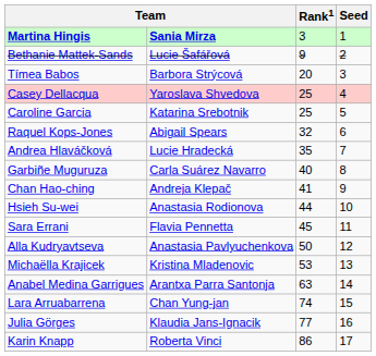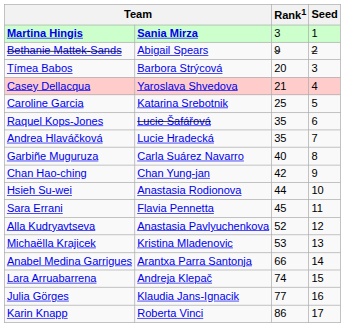 <table class="wikitable">
 <tr>
 <th width="325" colspan=2>Team</th>
 <th>Rank<sup>1</sup></th>
 <th>Seed</th>
 </tr>
 <tr style="background:#cfc;">
 <td><strong> <a href='#'>Martina Hingis</a> </strong></td>
 <td><strong> <a href='#'>Sania Mirza</a> </strong></td>
 <td>3</td>
 <td>1</td>
 </tr>
 <tr>
 <td><s> <a href='#'>Bethanie Mattek-Sands</a> </s></td>
-<td><s> <a href='#'>Lucie Šafářová</a> </s></td>
+<td> <a href='#'>Abigail Spears</a></td>
 <td><s>9 </s></td>
 <td><s>2 </s></td>
 </tr>
 <tr>
 <td> <a href='#'>Tímea Babos</a></td>
 <td> <a href='#'>Barbora Strýcová</a></td>
 <td>20</td>
 <td>3</td>
 </tr>
 <tr style="background:#fcc;">
 <td> <a href='#'>Casey Dellacqua</a></td>
 <td> <a href='#'>Yaroslava Shvedova</a></td>
-<td>25</td>
+<td>21</td>
 <td>4</td>
 </tr>
 <tr>
 <td> <a href='#'>Caroline Garcia</a></td>
 <td> <a href='#'>Katarina Srebotnik</a></td>
 <td>25</td>
 <td>5</td>
 </tr>
 <tr>
 <td> <a href='#'>Raquel Kops-Jones</a></td>
-<td> <a href='#'>Abigail Spears</a></td>
-<td>32</td>
+<td><s> <a href='#'>Lucie Šafářová</a> </s></td>
+<td>35</td>
 <td>6</td>
 </tr>
 <tr>
 <td> <a href='#'>Andrea Hlaváčková</a></td>
 <td> <a href='#'>Lucie Hradecká</a></td>
 <td>35</td>
 <td>7</td>
 </tr>
 <tr>
 <td> <a href='#'>Garbiñe Muguruza</a></td>
 <td> <a href='#'>Carla Suárez Navarro</a></td>
 <td>40</td>
 <td>8</td>
 </tr>
 <tr>
 <td> <a href='#'>Chan Hao-ching</a></td>
-<td> <a href='#'>Andreja Klepač</a></td>
-<td>41</td>
+<td> <a href='#'>Chan Yung-jan</a></td>
+<td>42</td>
 <td>9</td>
 </tr>
 <tr>
 <td> <a href='#'>Hsieh Su-wei</a></td>
 <td> <a href='#'>Anastasia Rodionova</a></td>
 <td>44</td>
 <td>10</td>
 </tr>
 <tr>
 <td> <a href='#'>Sara Errani</a></td>
 <td> <a href='#'>Flavia Pennetta</a></td>
 <td>45</td>
 <td>11</td>
 </tr>
 <tr>
 <td> <a href='#'>Alla Kudryavtseva</a></td>
 <td> <a href='#'>Anastasia Pavlyuchenkova</a></td>
-<td>50</td>
+<td>52</td>
 <td>12</td>
 </tr>
 <tr>
 <td> <a href='#'>Michaëlla Krajicek</a></td>
 <td> <a href='#'>Kristina Mladenovic</a></td>
 <td>53</td>
 <td>13</td>
 </tr>
 <tr>
 <td> <a href='#'>Anabel Medina Garrigues</a></td>
 <td> <a href='#'>Arantxa Parra Santonja</a></td>
-<td>63</td>
+<td>66</td>
 <td>14</td>
 </tr>
 <tr>
 <td> <a href='#'>Lara Arruabarrena</a></td>
-<td> <a href='#'>Chan Yung-jan</a></td>
+<td> <a href='#'>Andreja Klepač</a></td>
 <td>74</td>
 <td>15</td>
 </tr>
 <tr>
 <td> <a href='#'>Julia Görges</a></td>
 <td> <a href='#'>Klaudia Jans-Ignacik</a></td>
 <td>77</td>
 <td>16</td>
 </tr>
 <tr>
 <td> <a href='#'>Karin Knapp</a></td>
 <td> <a href='#'>Roberta Vinci</a></td>
 <td>86</td>
 <td>17</td>
 </tr>
 </table>
